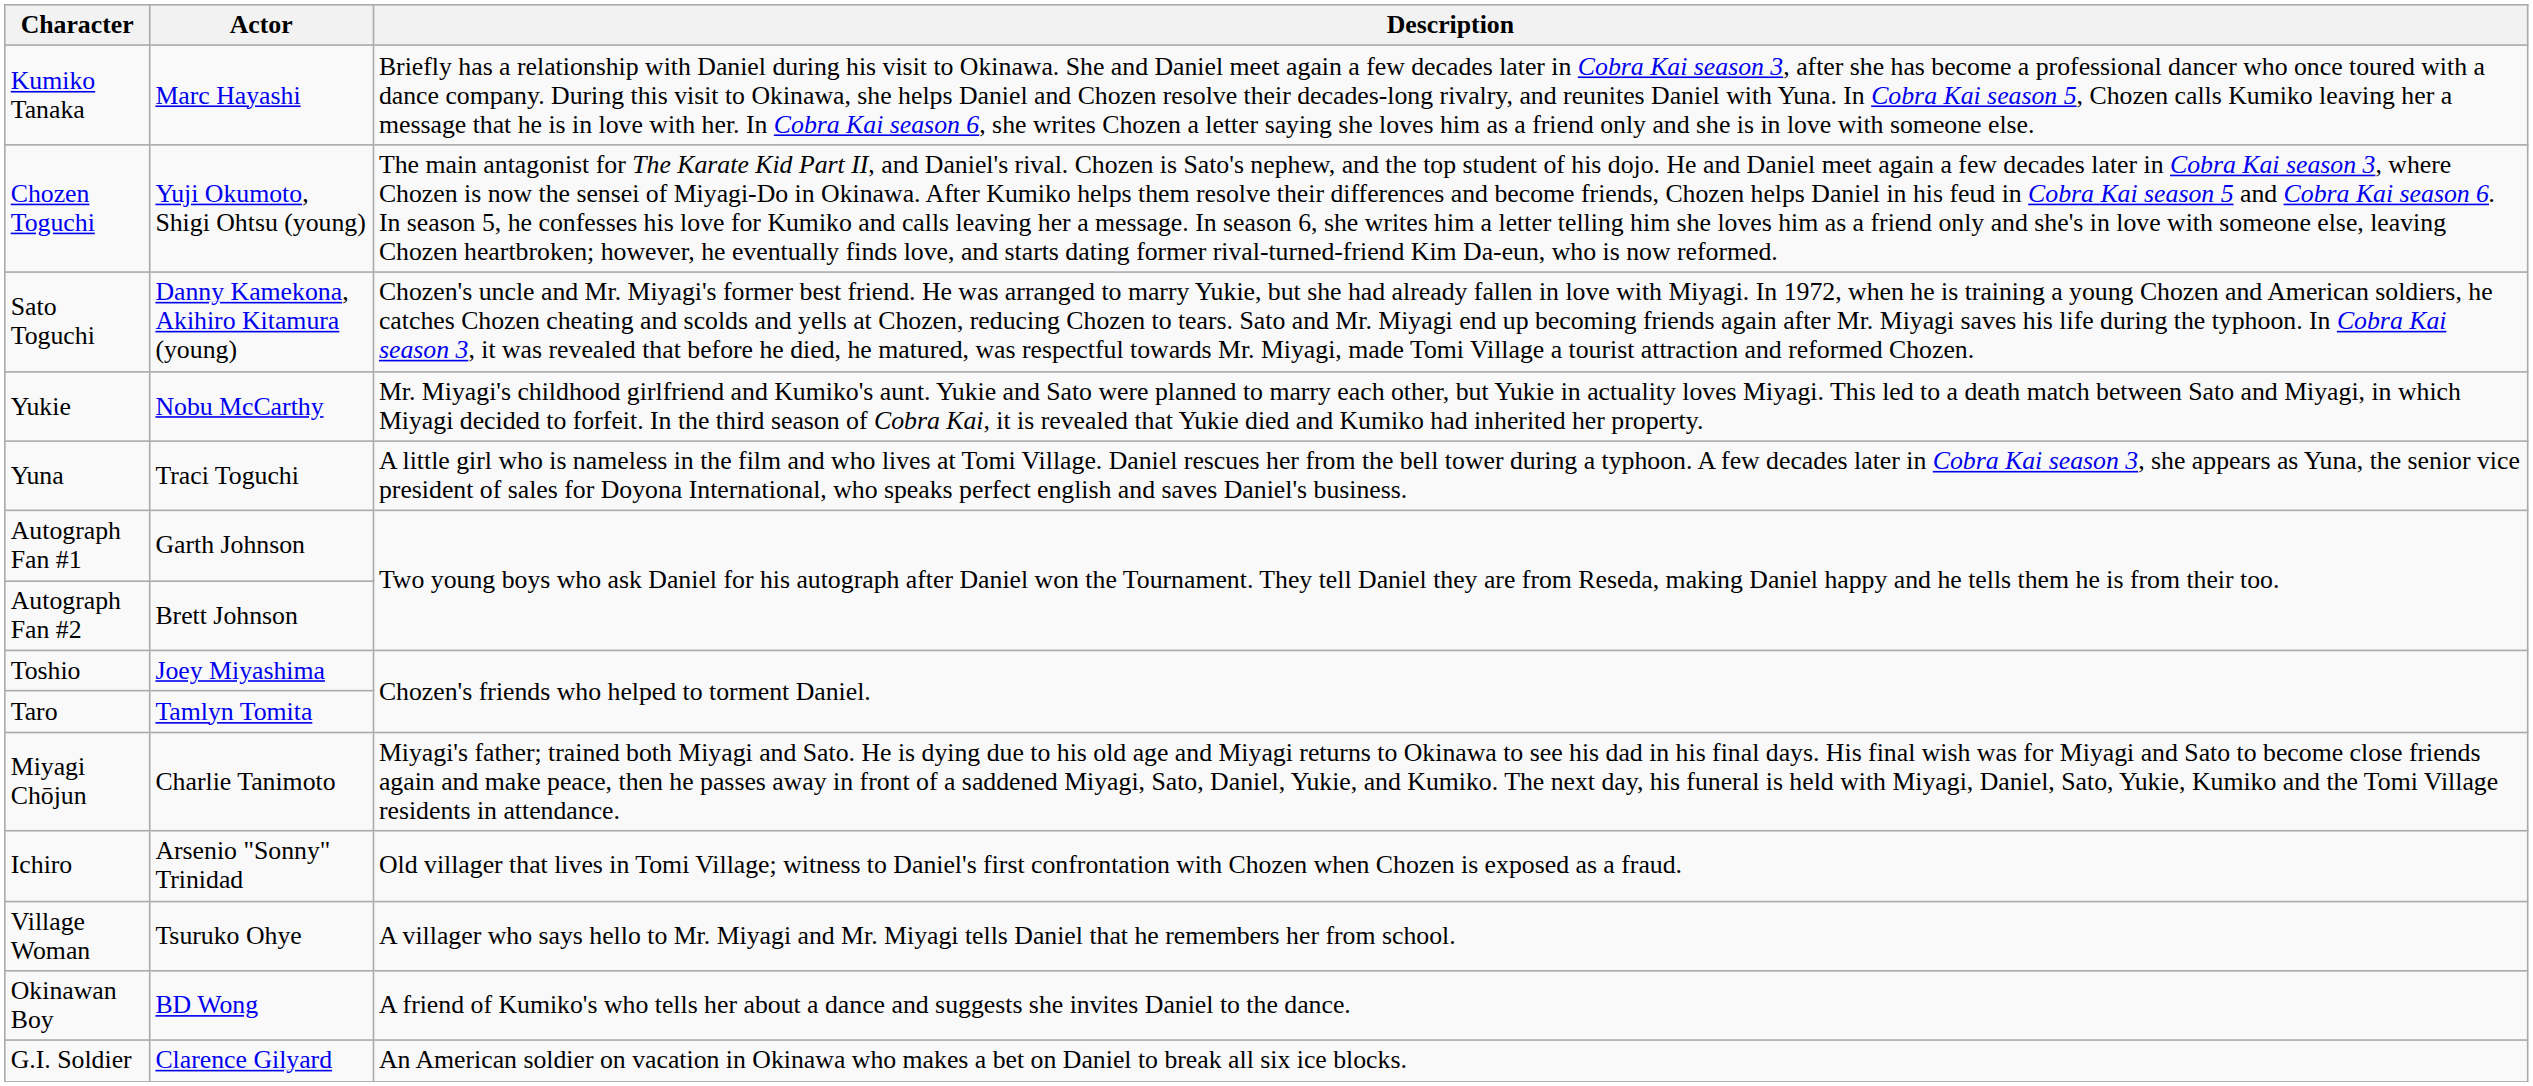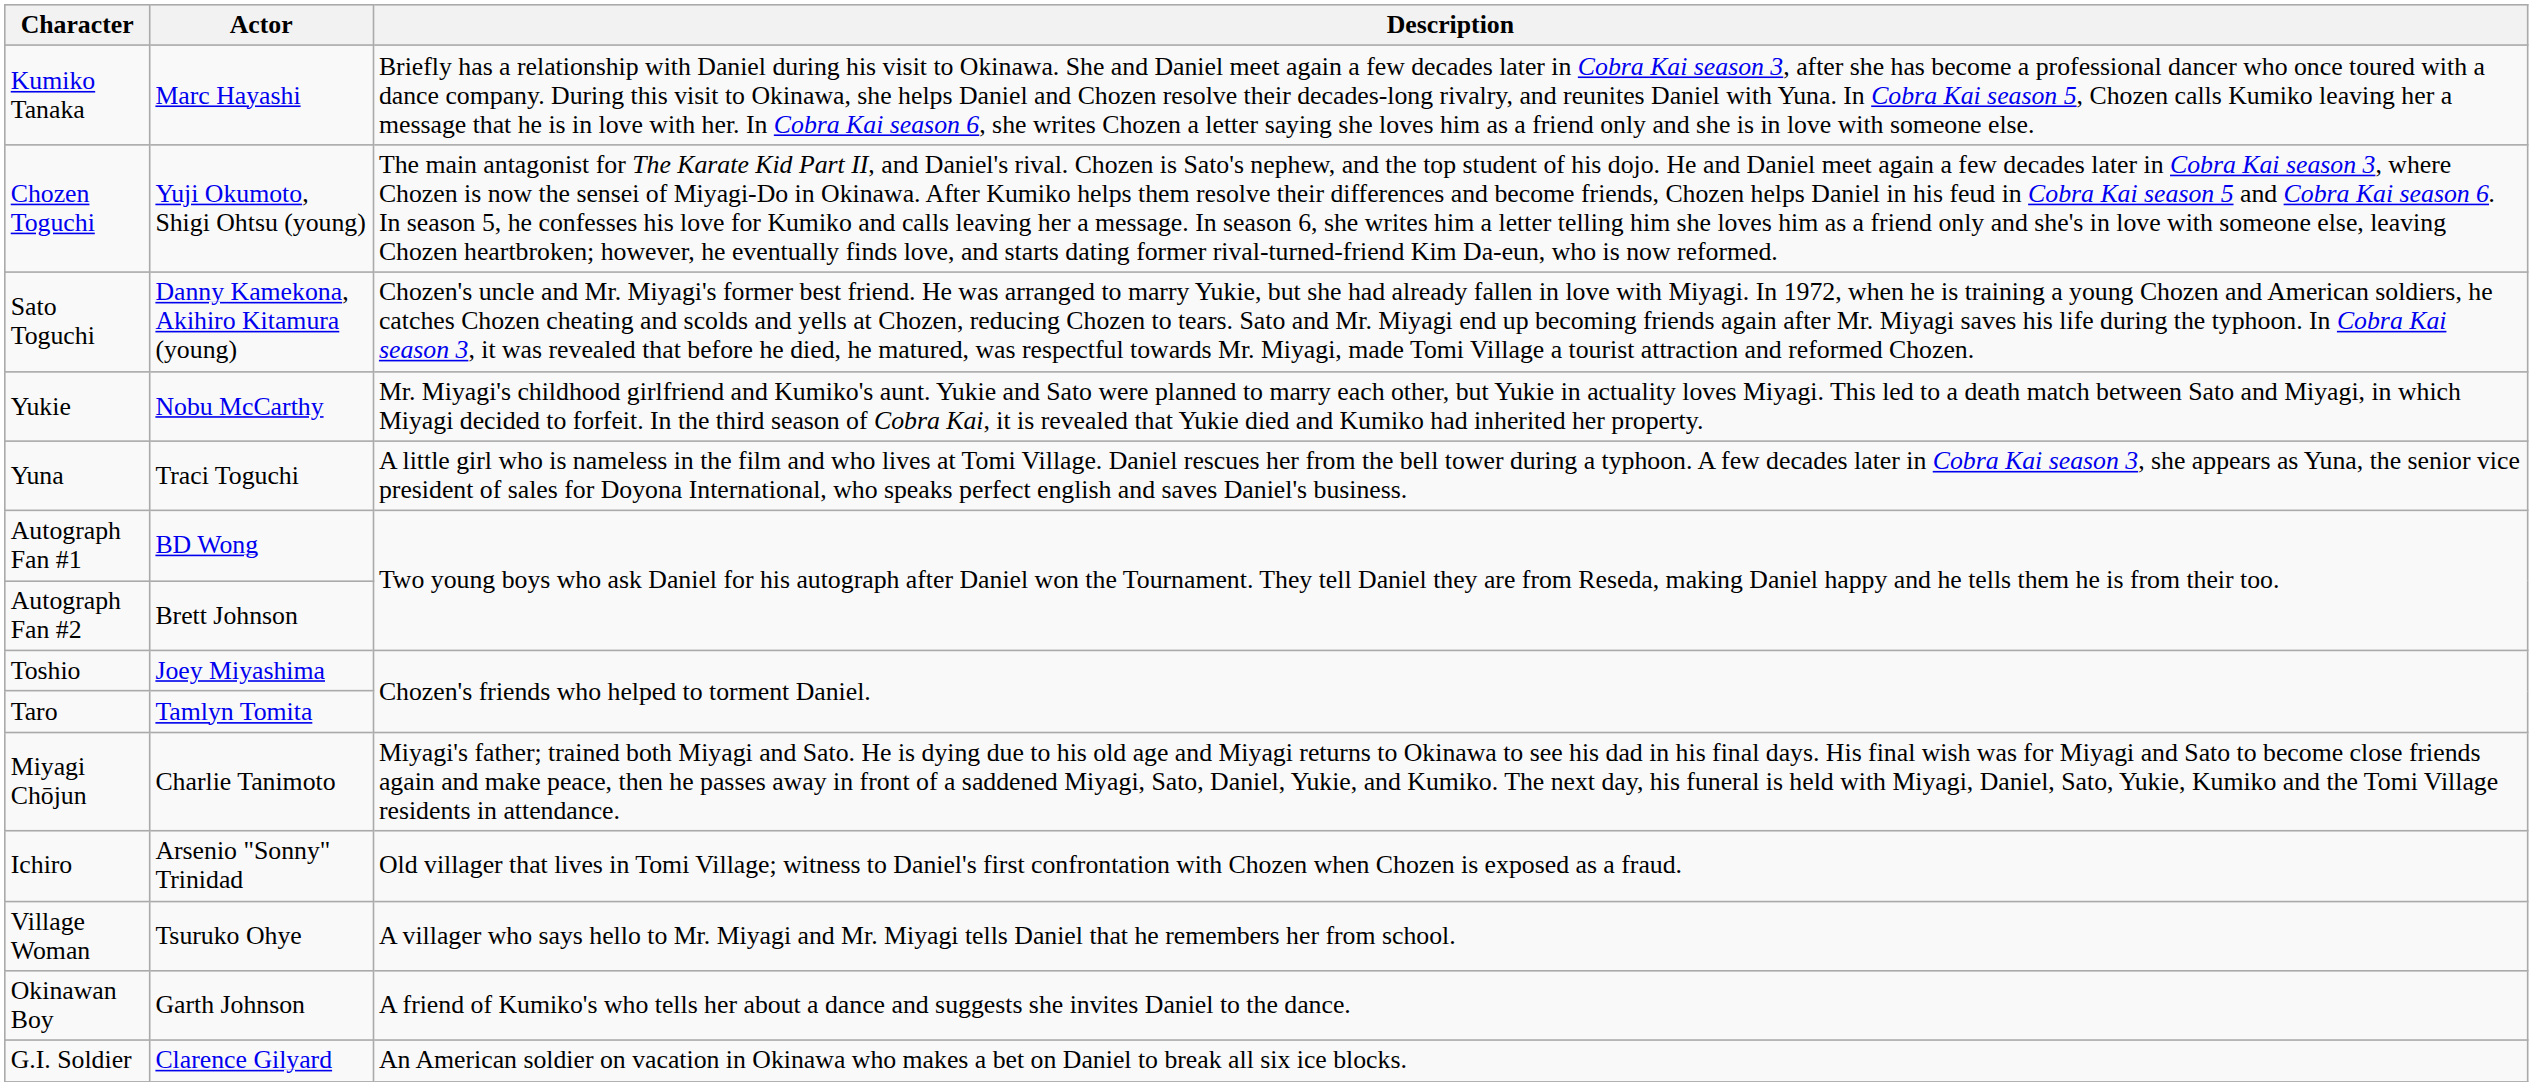 <table class="wikitable">
 <tr>
 <th>Character</th>
 <th>Actor</th>
 <th>Description</th>
 </tr>
 <tr>
 <td><a href='#'>Kumiko</a> Tanaka</td>
 <td><a href='#'>Marc Hayashi</a></td>
 <td>Briefly has a relationship with Daniel during his visit to Okinawa. She and Daniel meet again a few decades later in <em><a href='#'>Cobra Kai season 3</a></em>, after she has become a professional dancer who once toured with a dance company. During this visit to Okinawa, she helps Daniel and Chozen resolve their decades-long rivalry, and reunites Daniel with Yuna. In <em><a href='#'>Cobra Kai season 5</a></em>, Chozen calls Kumiko leaving her a message that he is in love with her. In <em><a href='#'>Cobra Kai season 6</a></em>, she writes Chozen a letter saying she loves him as a friend only and she is in love with someone else.</td>
 </tr>
 <tr>
 <td><a href='#'>Chozen Toguchi</a></td>
 <td><a href='#'>Yuji Okumoto</a>, Shigi Ohtsu (young)</td>
 <td>The main antagonist for <em>The Karate Kid Part II</em>, and Daniel's rival. Chozen is Sato's nephew, and the top student of his dojo. He and Daniel meet again a few decades later in <em><a href='#'>Cobra Kai season 3</a></em>, where Chozen is now the sensei of Miyagi-Do in Okinawa. After Kumiko helps them resolve their differences and become friends, Chozen helps Daniel in his feud in <em><a href='#'>Cobra Kai season 5</a></em> and <em><a href='#'>Cobra Kai season 6</a>.</em> In season 5, he confesses his love for Kumiko and calls leaving her a message. In season 6, she writes him a letter telling him she loves him as a friend only and she's in love with someone else, leaving Chozen heartbroken; however, he eventually finds love, and starts dating former rival-turned-friend Kim Da-eun, who is now reformed.</td>
 </tr>
 <tr>
 <td>Sato Toguchi</td>
 <td><a href='#'>Danny Kamekona</a>, <a href='#'>Akihiro Kitamura</a> (young)</td>
 <td>Chozen's uncle and Mr. Miyagi's former best friend. He was arranged to marry Yukie, but she had already fallen in love with Miyagi. In 1972, when he is training a young Chozen and American soldiers, he catches Chozen cheating and scolds and yells at Chozen, reducing Chozen to tears. Sato and Mr. Miyagi end up becoming friends again after Mr. Miyagi saves his life during the typhoon. In <em><a href='#'>Cobra Kai season 3</a></em>, it was revealed that before he died, he matured, was respectful towards Mr. Miyagi, made Tomi Village a tourist attraction and reformed Chozen.</td>
 </tr>
 <tr>
 <td>Yukie</td>
 <td><a href='#'>Nobu McCarthy</a></td>
 <td>Mr. Miyagi's childhood girlfriend and Kumiko's aunt. Yukie and Sato were planned to marry each other, but Yukie in actuality loves Miyagi. This led to a death match between Sato and Miyagi, in which Miyagi decided to forfeit. In the third season of <em>Cobra Kai</em>, it is revealed that Yukie died and Kumiko had inherited her property.</td>
 </tr>
 <tr>
 <td>Yuna</td>
 <td>Traci Toguchi</td>
 <td>A little girl who is nameless in the film and who lives at Tomi Village. Daniel rescues her from the bell tower during a typhoon. A few decades later in <em><a href='#'>Cobra Kai season 3</a></em>, she appears as Yuna, the senior vice president of sales for Doyona International, who speaks perfect english and saves Daniel's business.</td>
 </tr>
 <tr>
 <td>Autograph Fan #1</td>
-<td>Garth Johnson</td>
+<td><a href='#'>BD Wong</a></td>
 <td rowspan="2">Two young boys who ask Daniel for his autograph after Daniel won the Tournament. They tell Daniel they are from Reseda, making Daniel happy and he tells them he is from their too.</td>
 </tr>
 <tr>
 <td>Autograph Fan #2</td>
 <td>Brett Johnson</td>
 </tr>
 <tr>
 <td>Toshio</td>
 <td><a href='#'>Joey Miyashima</a></td>
 <td rowspan="2">Chozen's friends who helped to torment Daniel.</td>
 </tr>
 <tr>
 <td>Taro</td>
 <td><a href='#'>Tamlyn Tomita</a></td>
 </tr>
 <tr>
 <td>Miyagi Chōjun</td>
 <td>Charlie Tanimoto</td>
 <td>Miyagi's father; trained both Miyagi and Sato. He is dying due to his old age and Miyagi returns to Okinawa to see his dad in his final days. His final wish was for Miyagi and Sato to become close friends again and make peace, then he passes away in front of a saddened Miyagi, Sato, Daniel, Yukie, and Kumiko. The next day, his funeral is held with Miyagi, Daniel, Sato, Yukie, Kumiko and the Tomi Village residents in attendance.</td>
 </tr>
 <tr>
 <td>Ichiro</td>
 <td>Arsenio "Sonny" Trinidad</td>
 <td>Old villager that lives in Tomi Village; witness to Daniel's first confrontation with Chozen when Chozen is exposed as a fraud.</td>
 </tr>
 <tr>
 <td>Village Woman</td>
 <td>Tsuruko Ohye</td>
 <td>A villager who says hello to Mr. Miyagi and Mr. Miyagi tells Daniel that he remembers her from school.</td>
 </tr>
 <tr>
 <td>Okinawan Boy</td>
-<td><a href='#'>BD Wong</a></td>
+<td>Garth Johnson</td>
 <td>A friend of Kumiko's who tells her about a dance and suggests she invites Daniel to the dance.</td>
 </tr>
 <tr>
 <td>G.I. Soldier</td>
 <td><a href='#'>Clarence Gilyard</a></td>
 <td>An American soldier on vacation in Okinawa who makes a bet on Daniel to break all six ice blocks.</td>
 </tr>
 </table>
